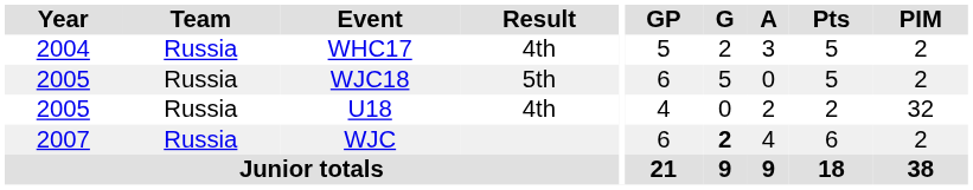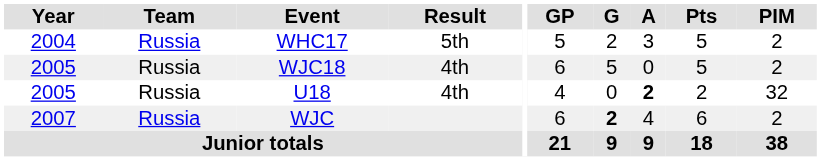 <table border="0" cellpadding="1" cellspacing="0" ID="Table3" style="text-align:center; width:40em">
 <tr ALIGN="center" bgcolor="#e0e0e0">
 <th>Year</th>
 <th>Team</th>
 <th>Event</th>
 <th>Result</th>
 <th rowspan="99" bgcolor="#ffffff"></th>
 <th>GP</th>
 <th>G</th>
 <th>A</th>
 <th>Pts</th>
 <th>PIM</th>
 </tr>
 <tr>
 <td><a href='#'>2004</a></td>
 <td><a href='#'>Russia</a></td>
 <td><a href='#'>WHC17</a></td>
-<td>4th</td>
+<td>5th</td>
 <td>5</td>
 <td>2</td>
 <td>3</td>
 <td>5</td>
 <td>2</td>
 </tr>
 <tr bgcolor="#f0f0f0">
 <td><a href='#'>2005</a></td>
 <td>Russia</td>
 <td><a href='#'>WJC18</a></td>
-<td>5th</td>
+<td>4th</td>
 <td>6</td>
 <td>5</td>
 <td>0</td>
 <td>5</td>
 <td>2</td>
 </tr>
 <tr>
 <td><a href='#'>2005</a></td>
 <td>Russia</td>
 <td><a href='#'>U18</a></td>
 <td>4th</td>
 <td>4</td>
 <td>0</td>
-<td>2</td>
+<td><strong>2</strong></td>
 <td>2</td>
 <td>32</td>
 </tr>
 <tr bgcolor="#f0f0f0">
 <td><a href='#'>2007</a></td>
 <td><a href='#'>Russia</a></td>
 <td><a href='#'>WJC</a></td>
 <td></td>
 <td>6</td>
 <td><strong>2</strong></td>
 <td>4</td>
 <td>6</td>
 <td>2</td>
 </tr>
 <tr bgcolor="#e0e0e0">
 <th colspan="4">Junior totals</th>
 <th>21</th>
 <th>9</th>
 <th>9</th>
 <th>18</th>
 <th>38</th>
 </tr>
 </table>
